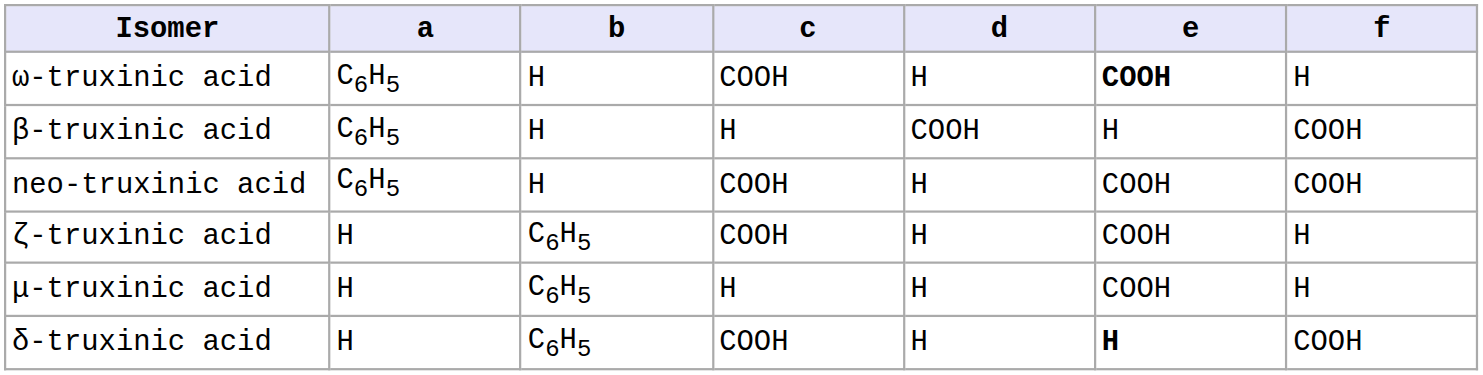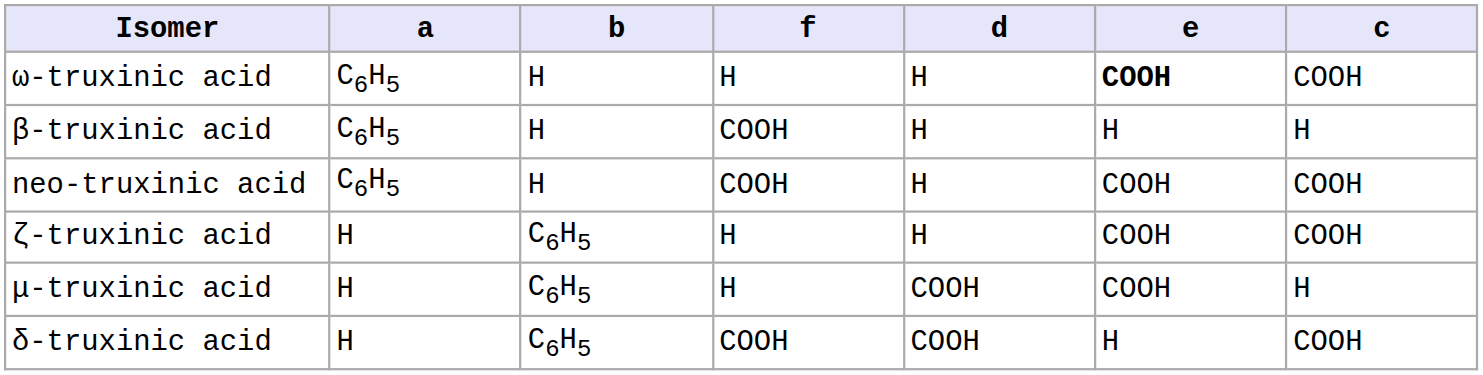 <table border="0" style="background:#ffffff" align="top" class="sortable wikitable">
 <tr>
 <th width="140 px" style="background:Lavender; color:Black">Isomer</th>
 <th width="80 px" style="background:Lavender; color:Black">a</th>
 <th width="80 px" style="background:Lavender; color:Black">b</th>
-<th width="80 px" style="background:Lavender; color:Black">c</th>
+<th width="80 px" style="background:Lavender; color:Black">f</th>
 <th width="80 px" style="background:Lavender; color:Black">d</th>
 <th width="80 px" style="background:Lavender; color:Black">e</th>
-<th width="80 px" style="background:Lavender; color:Black">f</th>
+<th width="80 px" style="background:Lavender; color:Black">c</th>
 </tr>
 <tr>
 <td>ω-truxinic acid</td>
 <td>C<sub>6</sub>H<sub>5</sub></td>
 <td>H</td>
-<td>COOH</td>
+<td>H</td>
 <td>H</td>
 <td><strong>COOH</strong></td>
-<td>H</td>
+<td>COOH</td>
 </tr>
 <tr>
 <td>β-truxinic acid</td>
 <td>C<sub>6</sub>H<sub>5</sub></td>
 <td>H</td>
-<td>H</td>
 <td>COOH</td>
 <td>H</td>
-<td>COOH</td>
+<td>H</td>
+<td>H</td>
 </tr>
 <tr>
 <td>neo-truxinic acid</td>
 <td>C<sub>6</sub>H<sub>5</sub></td>
 <td>H</td>
 <td>COOH</td>
 <td>H</td>
 <td>COOH</td>
 <td>COOH</td>
 </tr>
 <tr>
 <td>ζ-truxinic acid</td>
 <td>H</td>
 <td>C<sub>6</sub>H<sub>5</sub></td>
-<td>COOH</td>
+<td>H</td>
 <td>H</td>
 <td>COOH</td>
-<td>H</td>
+<td>COOH</td>
 </tr>
 <tr>
 <td>μ-truxinic acid</td>
 <td>H</td>
 <td>C<sub>6</sub>H<sub>5</sub></td>
 <td>H</td>
-<td>H</td>
+<td>COOH</td>
 <td>COOH</td>
 <td>H</td>
 </tr>
 <tr>
 <td>δ-truxinic acid</td>
 <td>H</td>
 <td>C<sub>6</sub>H<sub>5</sub></td>
 <td>COOH</td>
+<td>COOH</td>
 <td>H</td>
-<td><strong>H</strong></td>
 <td>COOH</td>
 </tr>
 </table>
